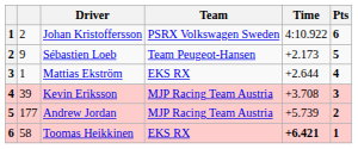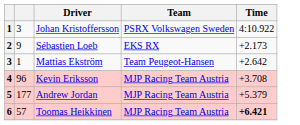 <table class=wikitable style="font-size:95%">
 <tr>
 <th></th>
 <th></th>
 <th>Driver</th>
 <th>Team</th>
 <th>Time</th>
-<th>Pts</th>
 </tr>
 <tr>
 <th>1</th>
-<td>2</td>
+<td>3</td>
 <td> <a href='#'>Johan Kristoffersson</a></td>
 <td><a href='#'>PSRX Volkswagen Sweden</a></td>
 <td>4:10.922</td>
-<td><strong>6</strong></td>
 </tr>
 <tr>
 <th>2</th>
 <td>9</td>
 <td> <a href='#'>Sébastien Loeb</a></td>
-<td><a href='#'>Team Peugeot-Hansen</a></td>
+<td><a href='#'>EKS RX</a></td>
 <td>+2.173</td>
-<td><strong>5</strong></td>
 </tr>
 <tr>
 <th>3</th>
 <td>1</td>
 <td> <a href='#'>Mattias Ekström</a></td>
-<td><a href='#'>EKS RX</a></td>
-<td>+2.644</td>
-<td><strong>4</strong></td>
+<td><a href='#'>Team Peugeot-Hansen</a></td>
+<td>+2.642</td>
 </tr>
 <tr>
 <th style="background:#ffcccc;">4</th>
-<td style="background:#ffcccc;">39</td>
+<td style="background:#ffcccc;">96</td>
 <td style="background:#ffcccc;"> <a href='#'>Kevin Eriksson</a></td>
 <td style="background:#ffcccc;"><a href='#'>MJP Racing Team Austria</a></td>
 <td style="background:#ffcccc;">+3.708</td>
-<td style="background:#ffcccc;"><strong>3</strong></td>
 </tr>
 <tr>
 <th style="background:#ffcccc;">5</th>
 <td style="background:#ffcccc;">177</td>
 <td style="background:#ffcccc;"> <a href='#'>Andrew Jordan</a></td>
 <td style="background:#ffcccc;"><a href='#'>MJP Racing Team Austria</a></td>
-<td style="background:#ffcccc;">+5.739</td>
-<td style="background:#ffcccc;"><strong>2</strong></td>
+<td style="background:#ffcccc;">+5.379</td>
 </tr>
 <tr>
 <th style="background:#ffcccc;">6</th>
-<td style="background:#ffcccc;">58</td>
+<td style="background:#ffcccc;">57</td>
 <td style="background:#ffcccc;"> <a href='#'>Toomas Heikkinen</a></td>
-<td style="background:#ffcccc;"><a href='#'>EKS RX</a></td>
+<td style="background:#ffcccc;"><a href='#'>MJP Racing Team Austria</a></td>
 <td style="background:#ffcccc;"><strong>+6.421</strong></td>
-<td style="background:#ffcccc;"><strong>1</strong></td>
 </tr>
 </table>
